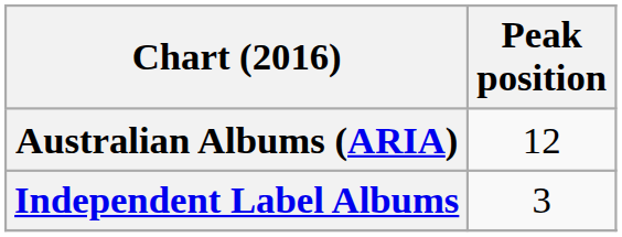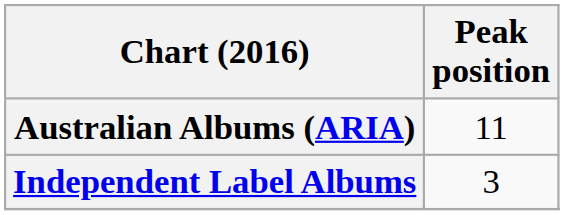 <table class="wikitable plainrowheaders" style="text-align:center">
 <tr>
 <th scope="col">Chart (2016)</th>
 <th scope="col">Peak<br>position</th>
 </tr>
 <tr>
 <th scope="row">Australian Albums (<a href='#'>ARIA</a>)</th>
-<td>12</td>
+<td>11</td>
 </tr>
 <tr>
 <th scope="row"><a href='#'>Independent Label Albums</a></th>
 <td>3</td>
 </tr>
 <tr>
 </tr>
 </table>
